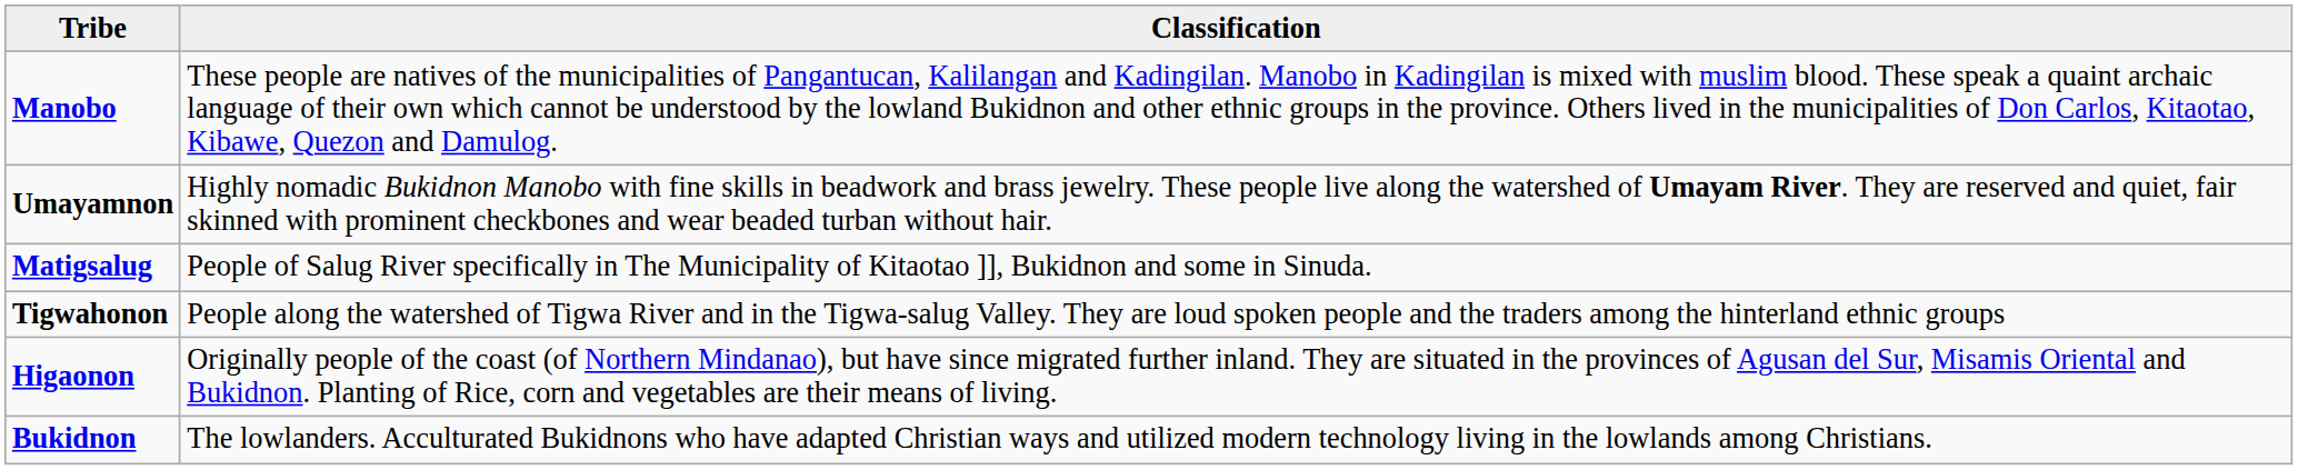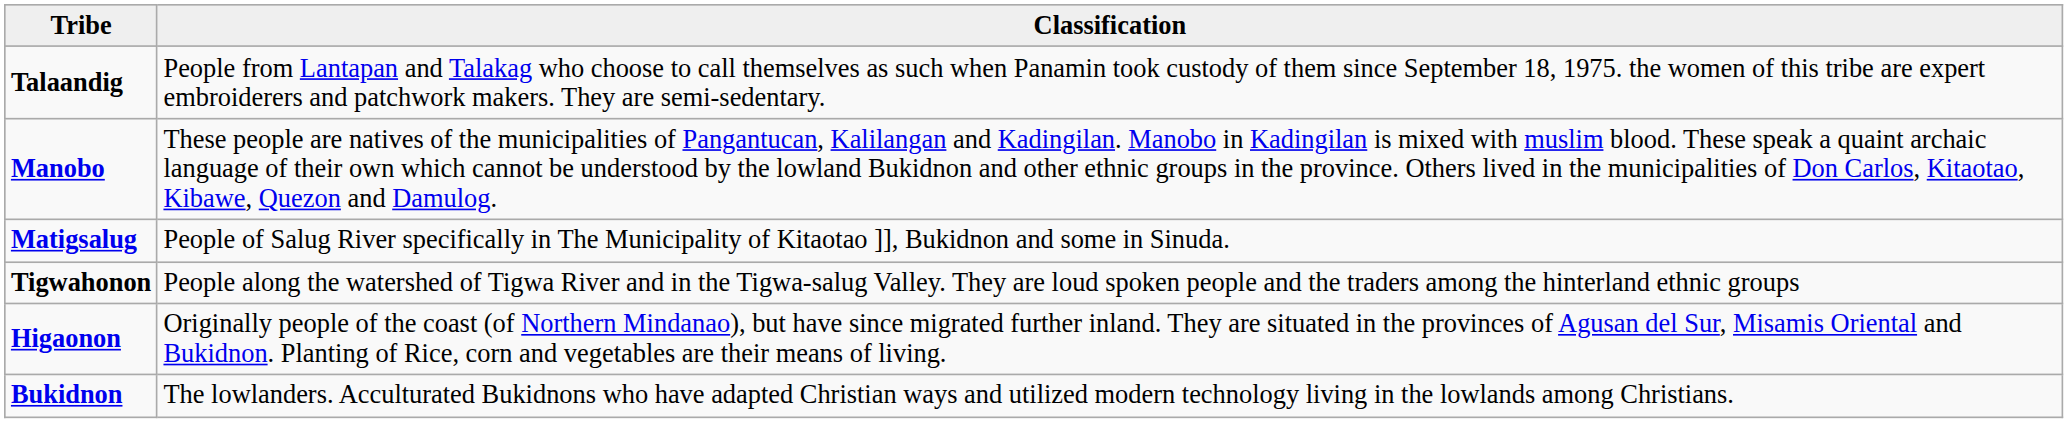 <table class="wikitable">
 <tr>
 <th style="background:#efefef;">Tribe</th>
 <th style="background:#efefef;">Classification</th>
 </tr>
 <tr>
+<td><strong>Talaandig</strong></td>
+<td>People from <a href='#'>Lantapan</a> and <a href='#'>Talakag</a> who choose to call themselves as such when Panamin took custody of them since September 18, 1975. the women of this tribe are expert embroiderers and patchwork makers. They are semi-sedentary.</td>
+</tr>
+<tr>
 <td><strong><a href='#'>Manobo</a></strong></td>
 <td>These people are natives of the municipalities of <a href='#'>Pangantucan</a>, <a href='#'>Kalilangan</a> and <a href='#'>Kadingilan</a>.  <a href='#'>Manobo</a> in <a href='#'>Kadingilan</a> is mixed with <a href='#'>muslim</a> blood. These speak a quaint archaic language of their own which cannot be understood by the lowland Bukidnon and other ethnic groups in the province. Others lived in the municipalities of <a href='#'>Don Carlos</a>, <a href='#'>Kitaotao</a>, <a href='#'>Kibawe</a>, <a href='#'>Quezon</a> and <a href='#'>Damulog</a>.</td>
-</tr>
-<tr>
-<td><strong>Umayamnon</strong></td>
-<td>Highly nomadic <em>Bukidnon Manobo</em> with fine skills in beadwork and brass jewelry. These people live along the watershed of <strong>Umayam River</strong>. They are reserved and quiet, fair skinned with prominent checkbones and wear beaded turban without hair.</td>
 </tr>
 <tr>
 <td><strong><a href='#'>Matigsalug</a></strong></td>
 <td>People of Salug River specifically in The Municipality of Kitaotao ]], Bukidnon and some in Sinuda.</td>
 </tr>
 <tr>
 <td><strong>Tigwahonon</strong></td>
 <td>People along the watershed of Tigwa River and in the Tigwa-salug Valley. They are loud spoken people and the traders among the hinterland ethnic groups</td>
 </tr>
 <tr>
 <td><strong><a href='#'>Higaonon</a></strong></td>
 <td>Originally people of the coast (of <a href='#'>Northern Mindanao</a>), but have since migrated further inland. They are situated in the provinces of <a href='#'>Agusan del Sur</a>, <a href='#'>Misamis Oriental</a> and <a href='#'>Bukidnon</a>. Planting of Rice, corn and vegetables are their means of living.</td>
 </tr>
 <tr>
 <td><strong><a href='#'>Bukidnon</a></strong></td>
 <td>The lowlanders. Acculturated Bukidnons who have adapted Christian ways and utilized modern technology living in the lowlands among Christians.</td>
 </tr>
 </table>
